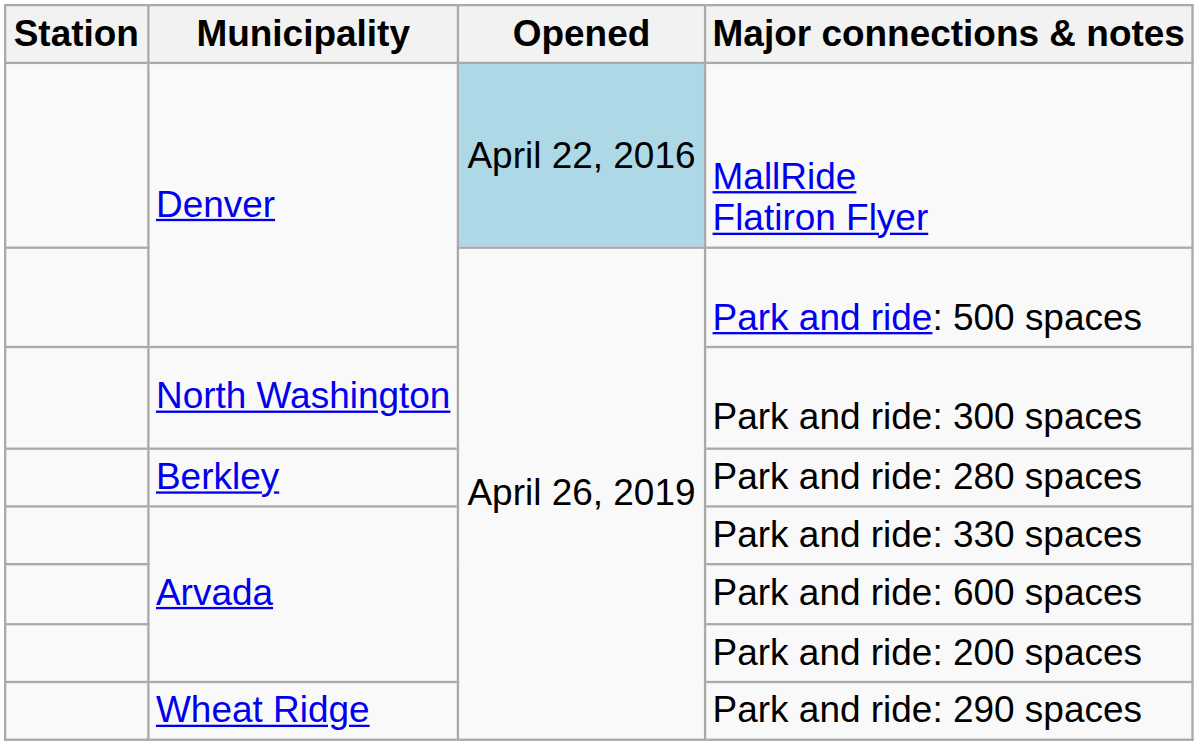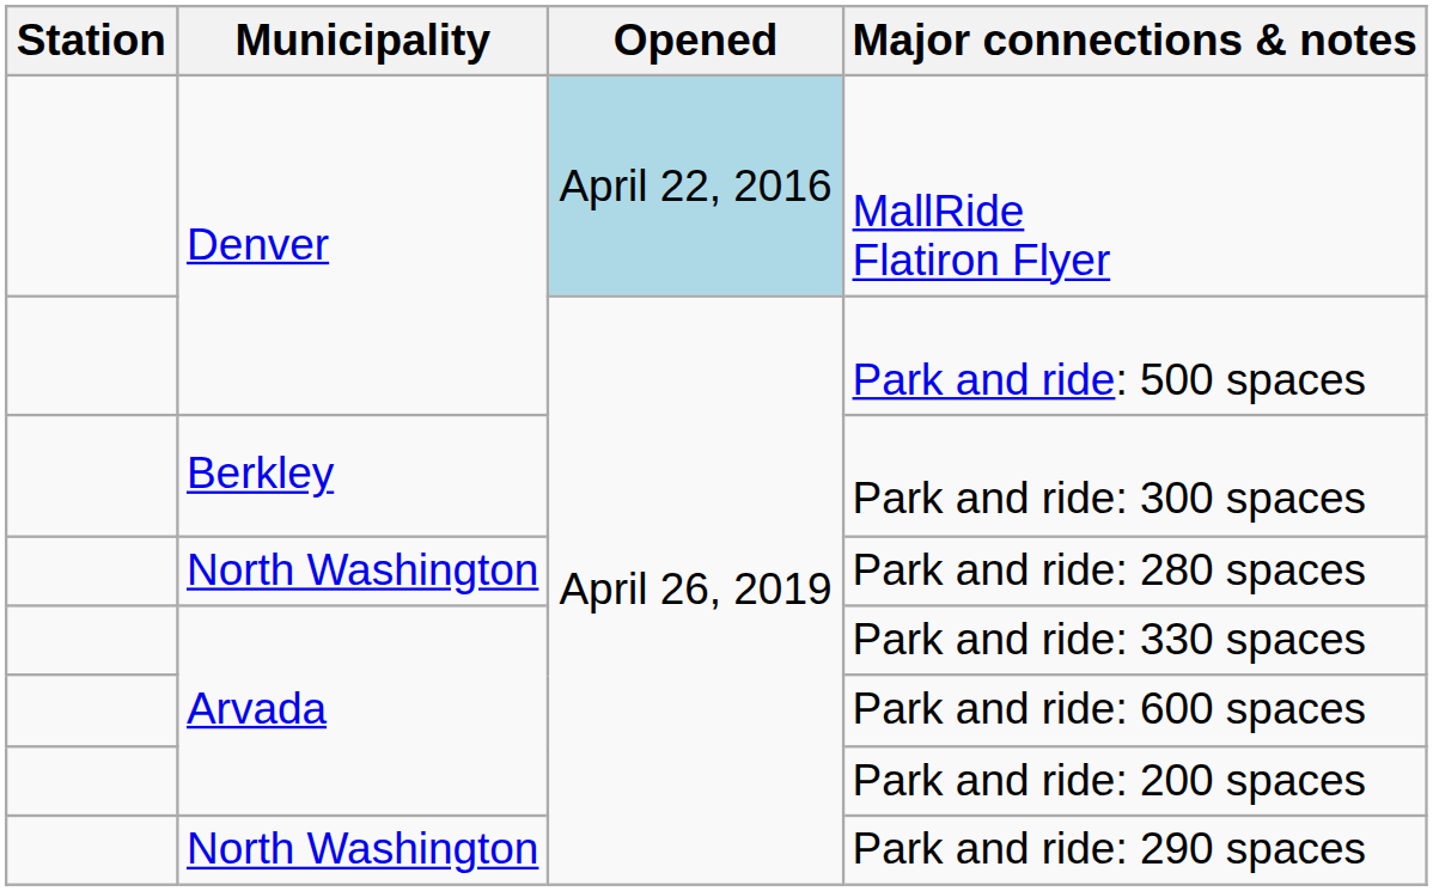 <table class="wikitable">
 <tr>
 <th>Station</th>
 <th>Municipality</th>
 <th>Opened</th>
 <th>Major connections & notes</th>
 </tr>
 <tr>
 <td></td>
 <td rowspan="2"><a href='#'>Denver</a></td>
 <td style="background: lightblue;">April 22, 2016</td>
 <td> <br><br> <a href='#'>MallRide</a><br> <a href='#'>Flatiron Flyer</a></td>
 </tr>
 <tr>
 <td></td>
 <td rowspan="7">April 26, 2019</td>
 <td> <br><a href='#'>Park and ride</a>: 500 spaces</td>
 </tr>
 <tr>
 <td></td>
-<td><a href='#'>North Washington</a></td>
+<td><a href='#'>Berkley</a></td>
 <td> <br>Park and ride: 300 spaces</td>
 </tr>
 <tr>
 <td></td>
-<td><a href='#'>Berkley</a></td>
+<td><a href='#'>North Washington</a></td>
 <td>Park and ride: 280 spaces</td>
 </tr>
 <tr>
 <td></td>
 <td rowspan="3"><a href='#'>Arvada</a></td>
 <td>Park and ride: 330 spaces</td>
 </tr>
 <tr>
 <td></td>
 <td>Park and ride: 600 spaces</td>
 </tr>
 <tr>
 <td></td>
 <td>Park and ride: 200 spaces</td>
 </tr>
 <tr>
 <td></td>
-<td><a href='#'>Wheat Ridge</a></td>
+<td><a href='#'>North Washington</a></td>
 <td>Park and ride: 290 spaces</td>
 </tr>
 </table>
